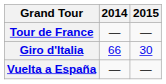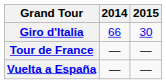 <table class="wikitable plainrowheaders">
 <tr>
 <th>Grand Tour</th>
 <th scope="col">2014</th>
 <th scope="col">2015</th>
 </tr>
 <tr style="text-align:center;">
+<th scope="row"> <a href='#'>Giro d'Italia</a></th>
+<td style="text-align:center;"><a href='#'>66</a></td>
+<td style="text-align:center;"><a href='#'>30</a></td>
+</tr>
+<tr style="text-align:center;">
 <th scope="row"> <a href='#'>Tour de France</a></th>
 <td>—</td>
 <td>—</td>
-</tr>
-<tr style="text-align:center;">
-<th scope="row"> <a href='#'>Giro d'Italia</a></th>
-<td style="text-align:center;"><a href='#'>66</a></td>
-<td style="text-align:center;"><a href='#'>30</a></td>
 </tr>
 <tr style="text-align:center;">
 <th scope="row"> <a href='#'>Vuelta a España</a></th>
 <td>—</td>
 <td>—</td>
 </tr>
 </table>
